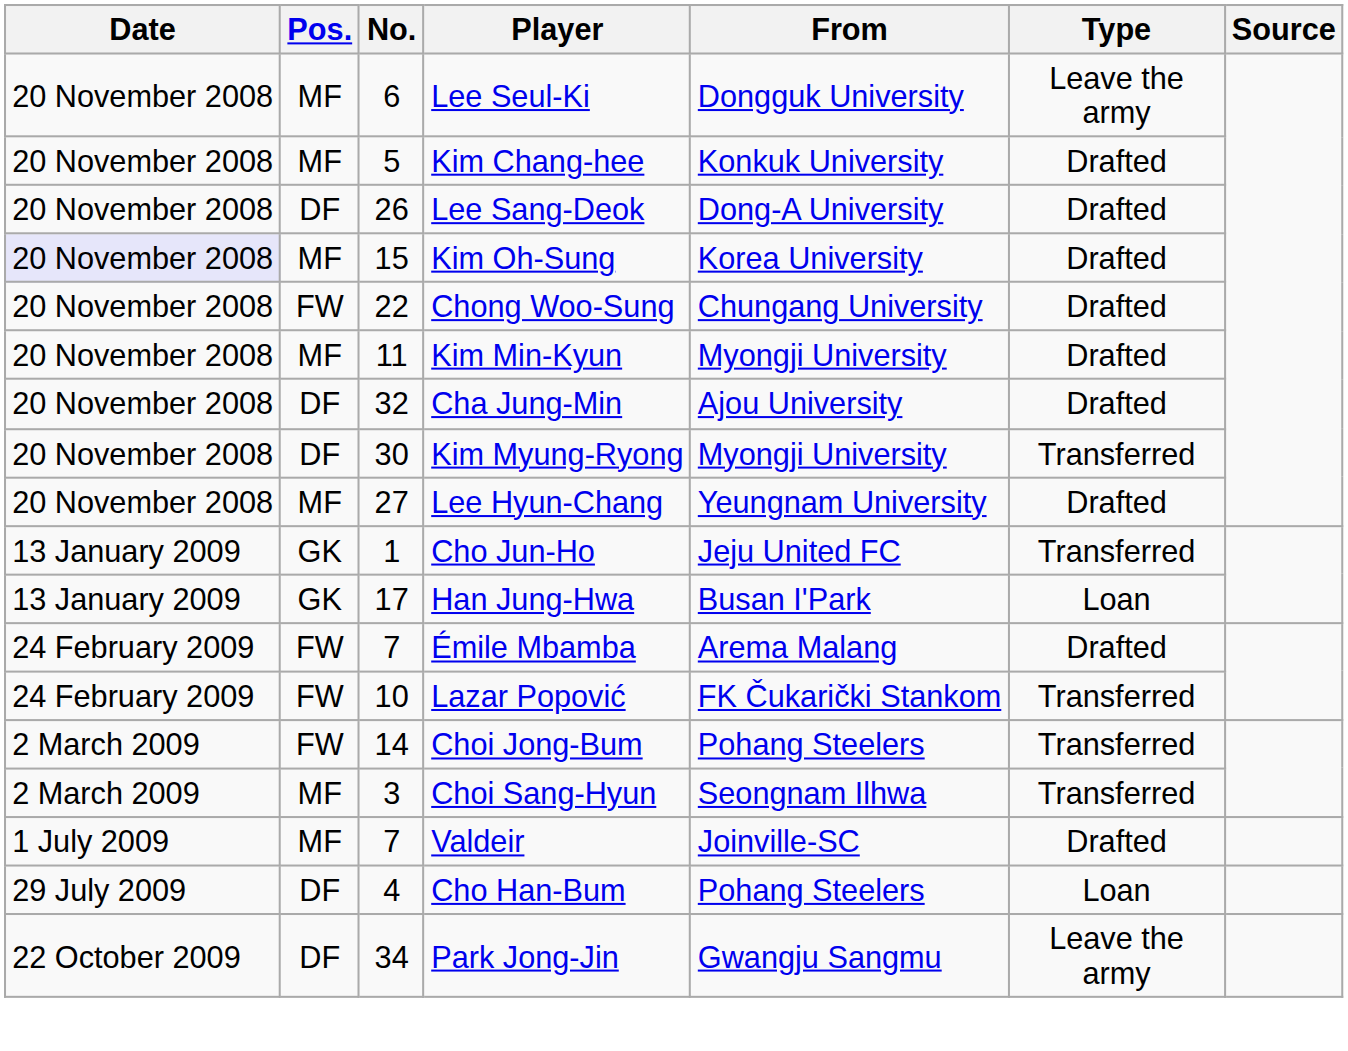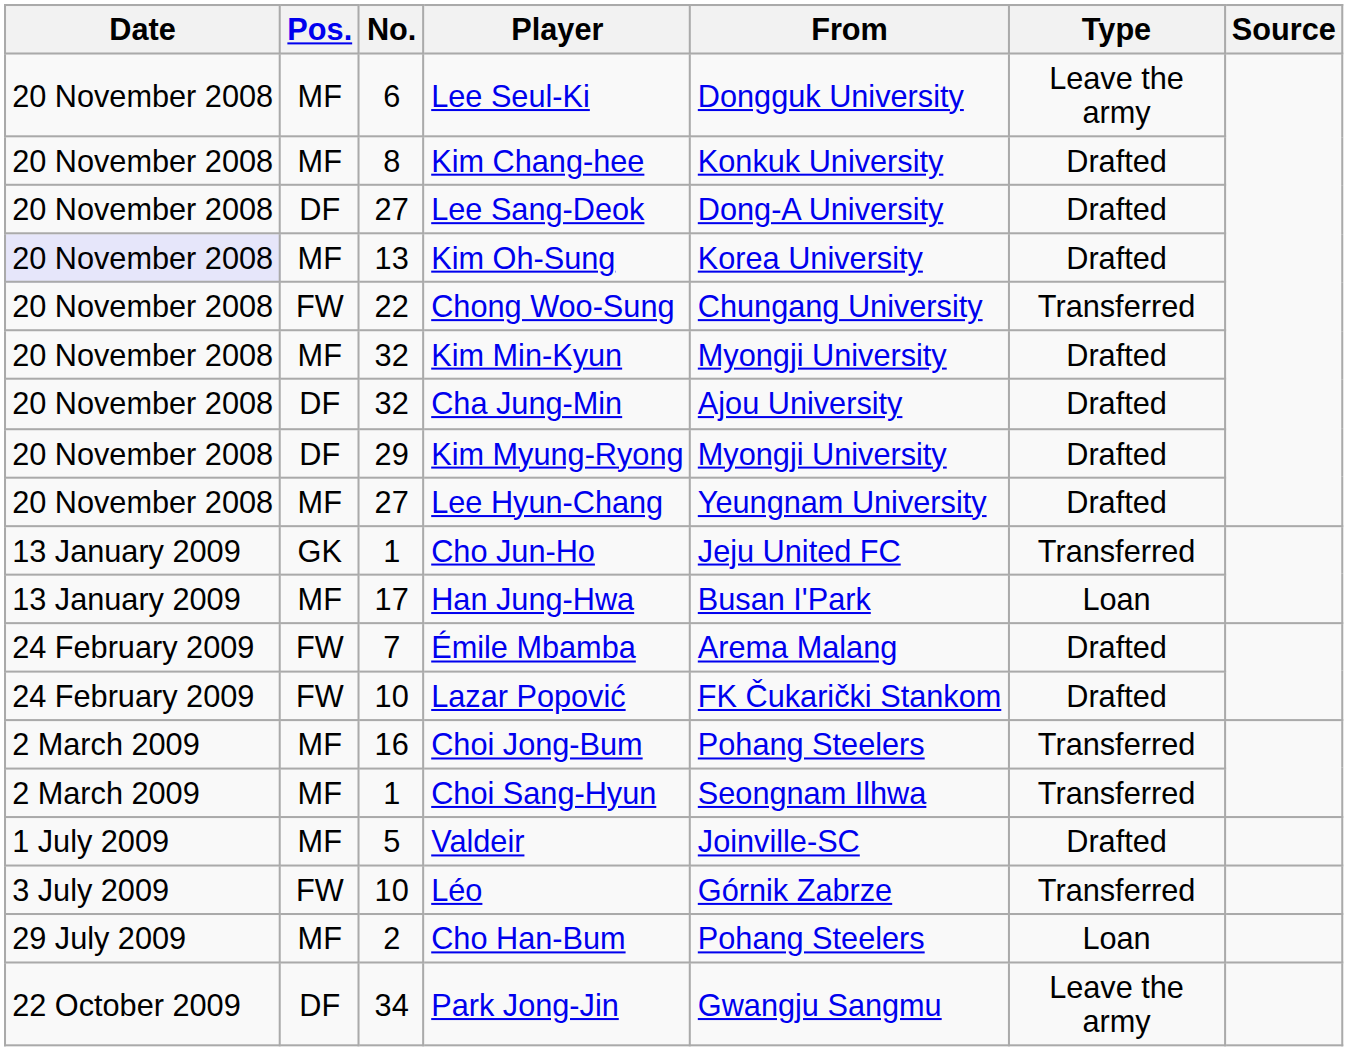 <table class="wikitable" style="font-size:95%; text-align:center;">
 <tr>
 <th>Date</th>
 <th width=25><a href='#'>Pos.</a></th>
 <th width=25>No.</th>
 <th>Player</th>
 <th>From</th>
 <th width=100>Type</th>
 <th>Source </th>
 </tr>
 <tr>
 <td align=left>20 November 2008</td>
 <td>MF</td>
 <td>6</td>
 <td align=left> <a href='#'>Lee Seul-Ki</a></td>
 <td align=left> <a href='#'>Dongguk University</a></td>
 <td>Leave the army</td>
 <td rowspan="9"></td>
 </tr>
 <tr>
 <td align=left>20 November 2008</td>
 <td>MF</td>
-<td>5</td>
+<td>8</td>
 <td align=left> <a href='#'>Kim Chang-hee</a></td>
 <td align=left> <a href='#'>Konkuk University</a></td>
 <td>Drafted</td>
 </tr>
 <tr>
 <td align=left>20 November 2008</td>
 <td>DF</td>
-<td>26</td>
+<td>27</td>
 <td align=left> <a href='#'>Lee Sang-Deok</a></td>
 <td align=left> <a href='#'>Dong-A University</a></td>
 <td>Drafted</td>
 </tr>
 <tr>
 <td align=left style="background: lavender;">20 November 2008</td>
 <td>MF</td>
-<td>15</td>
+<td>13</td>
 <td align=left> <a href='#'>Kim Oh-Sung</a></td>
 <td align=left> <a href='#'>Korea University</a></td>
 <td>Drafted</td>
 </tr>
 <tr>
 <td align=left>20 November 2008</td>
 <td>FW</td>
 <td>22</td>
 <td align=left> <a href='#'>Chong Woo-Sung</a></td>
 <td align=left> <a href='#'>Chungang University</a></td>
-<td>Drafted</td>
+<td>Transferred</td>
 </tr>
 <tr>
 <td align=left>20 November 2008</td>
 <td>MF</td>
-<td>11</td>
+<td>32</td>
 <td align=left> <a href='#'>Kim Min-Kyun</a></td>
 <td align=left> <a href='#'>Myongji University</a></td>
 <td>Drafted</td>
 </tr>
 <tr>
 <td align=left>20 November 2008</td>
 <td>DF</td>
 <td>32</td>
 <td align=left> <a href='#'>Cha Jung-Min</a></td>
 <td align=left> <a href='#'>Ajou University</a></td>
 <td>Drafted</td>
 </tr>
 <tr>
 <td align=left>20 November 2008</td>
 <td>DF</td>
-<td>30</td>
+<td>29</td>
 <td align=left> <a href='#'>Kim Myung-Ryong</a></td>
 <td align=left> <a href='#'>Myongji University</a></td>
-<td>Transferred</td>
+<td>Drafted</td>
 </tr>
 <tr>
 <td align=left>20 November 2008</td>
 <td>MF</td>
 <td>27</td>
 <td align=left> <a href='#'>Lee Hyun-Chang</a></td>
 <td align=left> <a href='#'>Yeungnam University</a></td>
 <td>Drafted</td>
 </tr>
 <tr>
 <td align=left>13 January 2009</td>
 <td>GK</td>
 <td>1</td>
 <td align=left> <a href='#'>Cho Jun-Ho</a></td>
 <td align=left> <a href='#'>Jeju United FC</a></td>
 <td>Transferred</td>
 <td rowspan="2"></td>
 </tr>
 <tr>
 <td align=left>13 January 2009</td>
-<td>GK</td>
+<td>MF</td>
 <td>17</td>
 <td align=left> <a href='#'>Han Jung-Hwa</a></td>
 <td align=left> <a href='#'>Busan I'Park</a></td>
 <td>Loan</td>
 </tr>
 <tr>
 <td align=left>24 February 2009</td>
 <td>FW</td>
 <td>7</td>
 <td align=left> <a href='#'>Émile Mbamba</a></td>
 <td align=left> <a href='#'>Arema Malang</a></td>
 <td>Drafted</td>
 <td rowspan="2"></td>
 </tr>
 <tr>
 <td align=left>24 February 2009</td>
 <td>FW</td>
 <td>10</td>
 <td align=left> <a href='#'>Lazar Popović</a></td>
 <td align=left> <a href='#'>FK Čukarički Stankom</a></td>
-<td>Transferred</td>
+<td>Drafted</td>
 </tr>
 <tr>
 <td align=left>2 March 2009</td>
-<td>FW</td>
-<td>14</td>
+<td>MF</td>
+<td>16</td>
 <td align=left> <a href='#'>Choi Jong-Bum</a></td>
 <td align=left> <a href='#'>Pohang Steelers</a></td>
 <td>Transferred</td>
 <td rowspan="2"></td>
 </tr>
 <tr>
 <td align=left>2 March 2009</td>
 <td>MF</td>
-<td>3</td>
+<td>1</td>
 <td align=left> <a href='#'>Choi Sang-Hyun</a></td>
 <td align=left> <a href='#'>Seongnam Ilhwa</a></td>
 <td>Transferred</td>
 </tr>
 <tr>
 <td align=left>1 July 2009</td>
 <td>MF</td>
-<td>7</td>
+<td>5</td>
 <td align=left> <a href='#'>Valdeir</a></td>
 <td align=left> <a href='#'>Joinville-SC</a></td>
 <td>Drafted</td>
 <td></td>
 </tr>
 <tr>
+<td align=left>3 July 2009</td>
+<td>FW</td>
+<td>10</td>
+<td align=left> <a href='#'>Léo</a></td>
+<td align=left> <a href='#'>Górnik Zabrze</a></td>
+<td>Transferred</td>
+<td></td>
+</tr>
+<tr>
 <td align=left>29 July 2009</td>
-<td>DF</td>
-<td>4</td>
+<td>MF</td>
+<td>2</td>
 <td align=left> <a href='#'>Cho Han-Bum</a></td>
 <td align=left> <a href='#'>Pohang Steelers</a></td>
 <td>Loan</td>
 <td></td>
 </tr>
 <tr>
 <td align=left>22 October 2009</td>
 <td>DF</td>
 <td>34</td>
 <td align=left> <a href='#'>Park Jong-Jin</a></td>
 <td align=left> <a href='#'>Gwangju Sangmu</a></td>
 <td>Leave the army</td>
 <td></td>
 </tr>
 </table>
